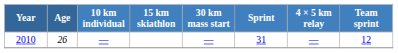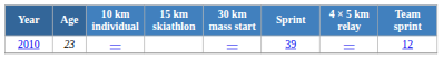 <table class="wikitable" style="font-size:95%; text-align:center; border:grey solid 1px; border-collapse:collapse; background:#ffffff;">
 <tr>
 <th style="background-color:#369; color:white; width:60px;"> Year </th>
 <th style="background-color:#369; color:white; width:40px;"> Age </th>
 <th style="background-color:#4180be; color:white; width:75px;"> 10 km <br> individual </th>
 <th style="background-color:#4180be; color:white; width:75px;"> 15 km <br> skiathlon </th>
 <th style="background-color:#4180be; color:white; width:75px;"> 30 km <br> mass start </th>
 <th style="background-color:#4180be; color:white; width:75px;"> Sprint </th>
 <th style="background-color:#4180be; color:white; width:75px;"> 4 × 5 km <br> relay </th>
 <th style="background-color:#4180be; color:white; width:75px;"> Team <br> sprint </th>
 </tr>
 <tr>
 <td><a href='#'>2010</a></td>
-<td><em>26</em></td>
+<td><em>23</em></td>
 <td><a href='#'>—</a></td>
 <td><a href='#'></a></td>
 <td><a href='#'>—</a></td>
-<td><a href='#'>31</a></td>
+<td><a href='#'>39</a></td>
 <td><a href='#'>—</a></td>
 <td><a href='#'>12</a></td>
 </tr>
 <tr>
 </tr>
 </table>
